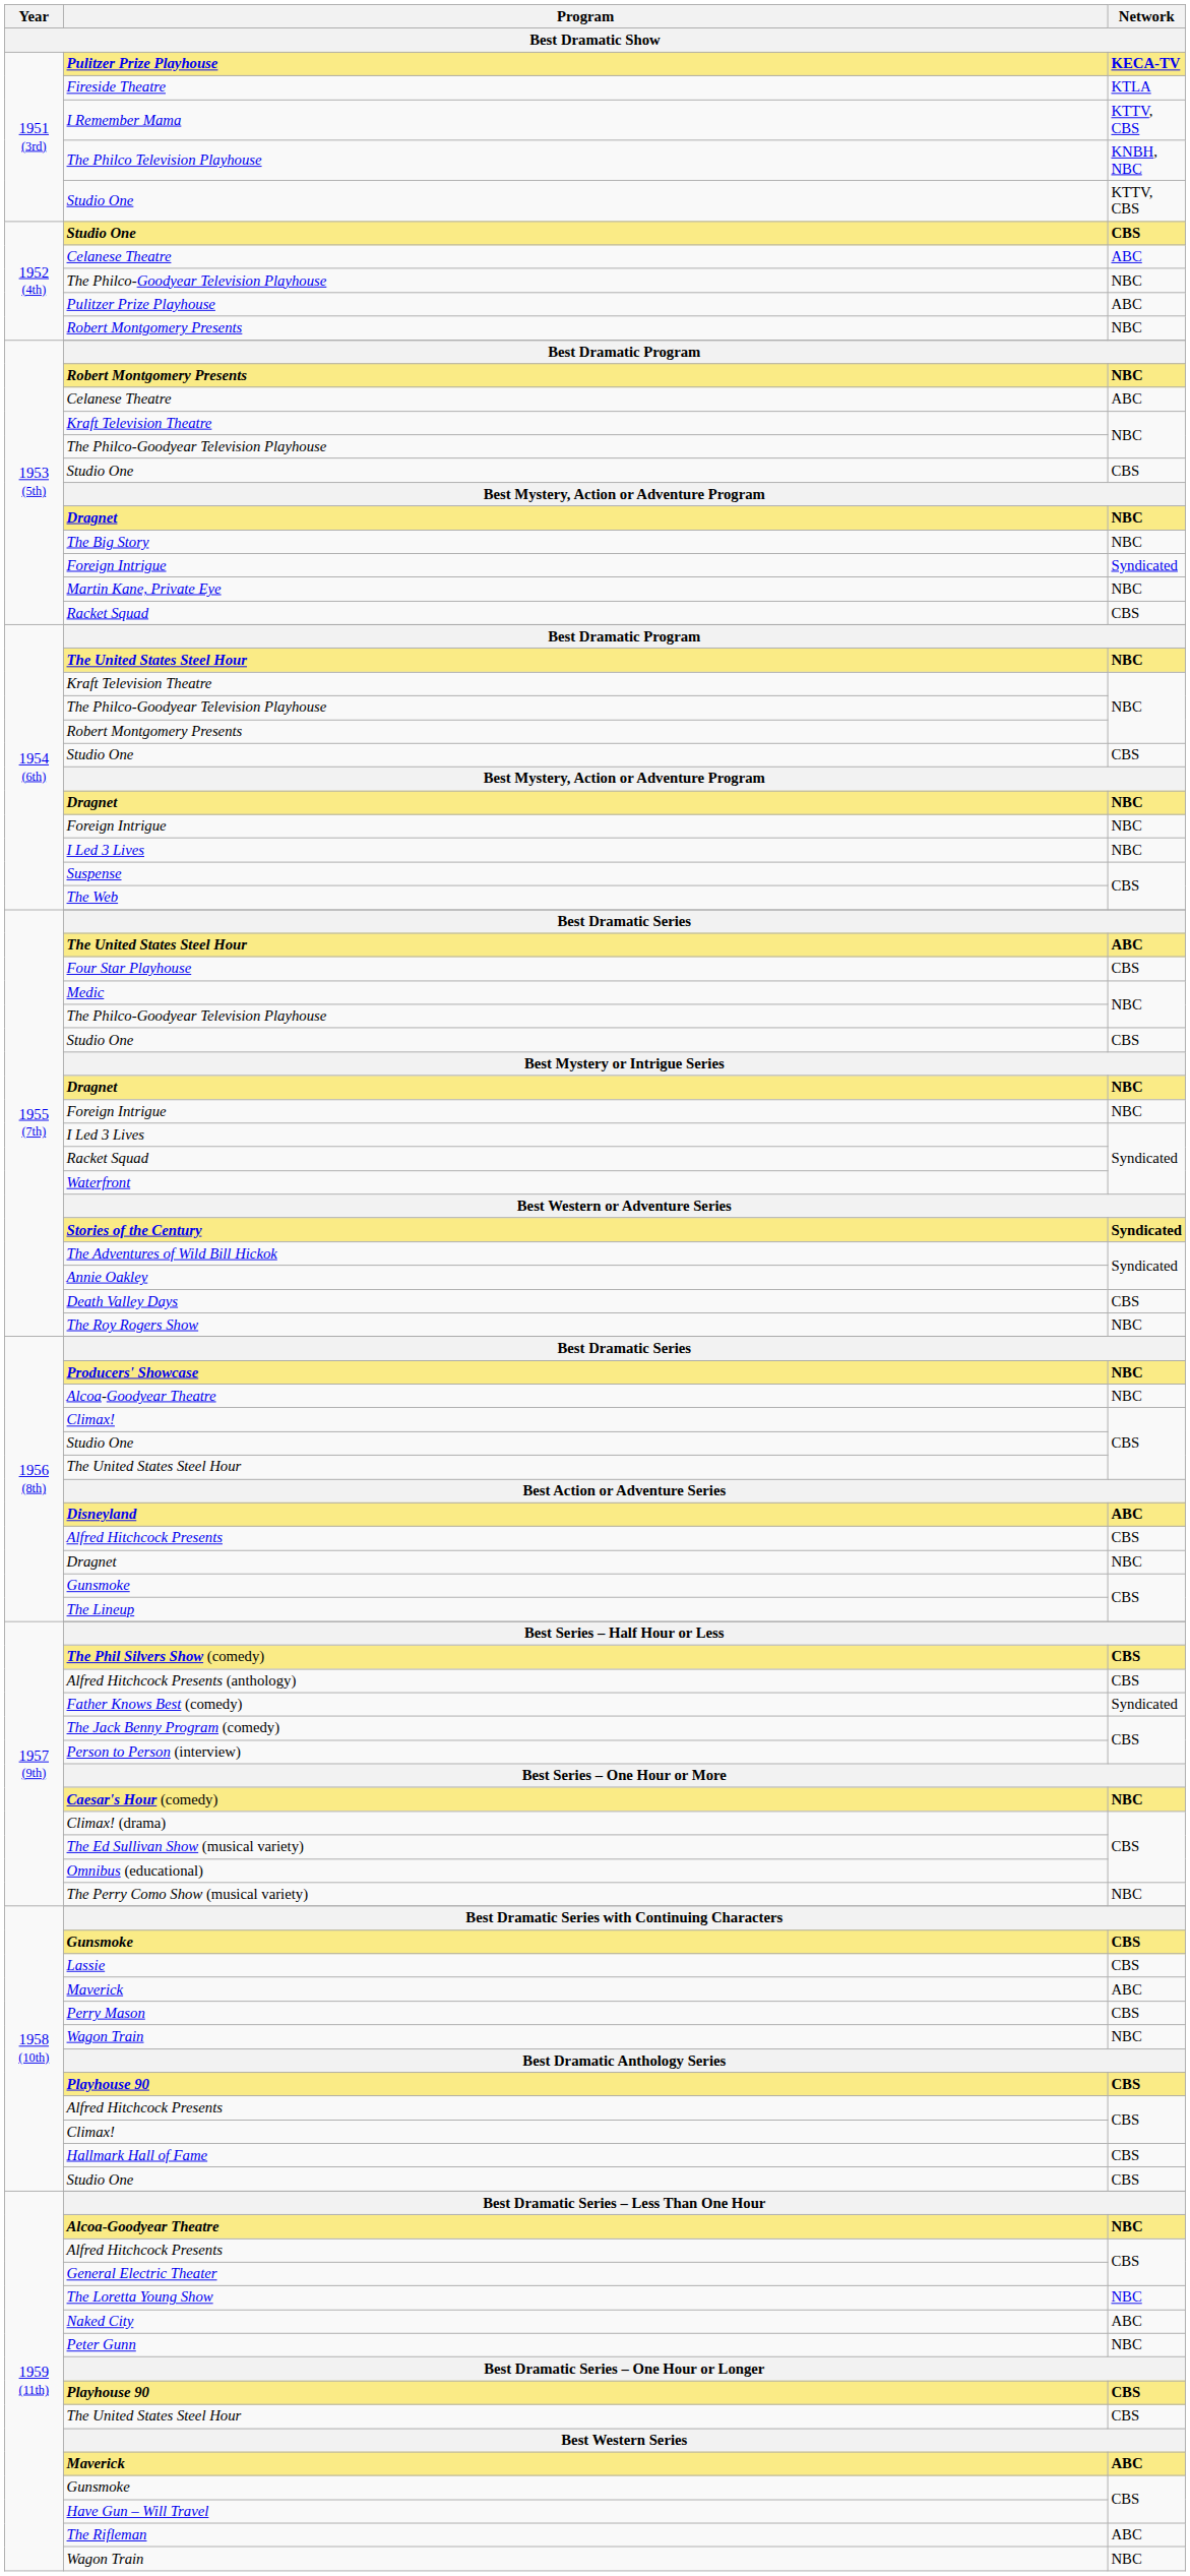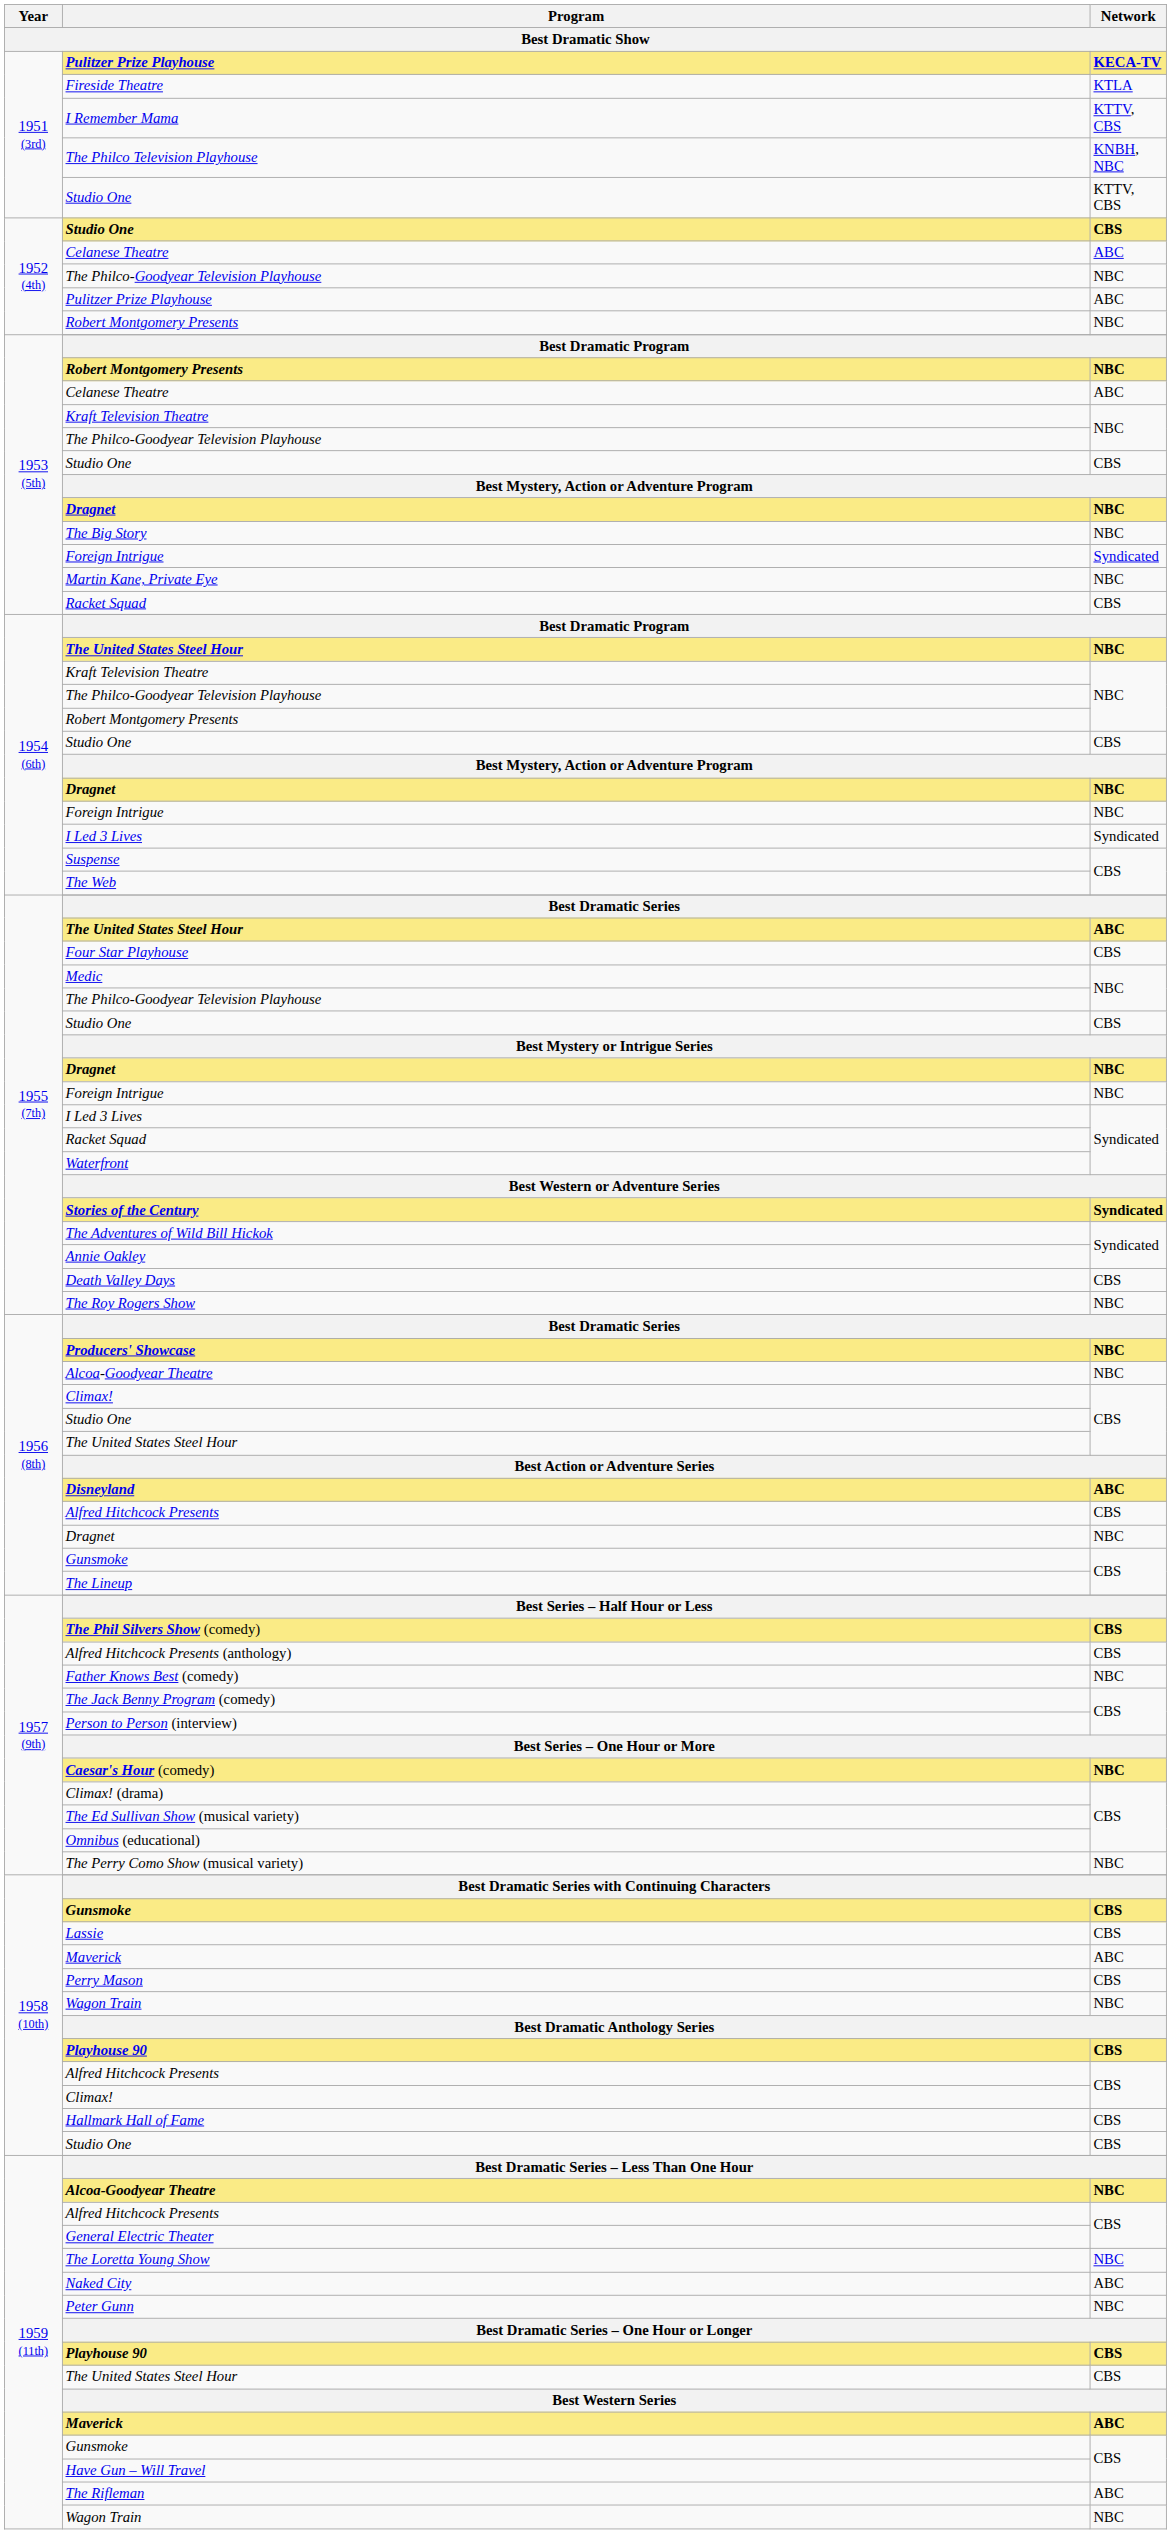 <table class="wikitable" style="width:100%">
 <tr>
 <th width="5%">Year</th>
 <th width="90%">Program</th>
 <th width="5%">Network</th>
 </tr>
 <tr>
 <th colspan="5">Best Dramatic Show</th>
 </tr>
 <tr>
 <td rowspan="5" style="text-align:center"><a href='#'>1951</a><br><small><a href='#'>(3rd)</a></small></td>
 <td style="background:#FAEB86;"><strong><em><a href='#'>Pulitzer Prize Playhouse</a></em></strong></td>
 <td style="background:#FAEB86;"><strong><a href='#'>KECA-TV</a></strong></td>
 </tr>
 <tr>
 <td><em><a href='#'>Fireside Theatre</a></em></td>
 <td><a href='#'>KTLA</a></td>
 </tr>
 <tr>
 <td><em><a href='#'>I Remember Mama</a></em></td>
 <td><a href='#'>KTTV</a>, <a href='#'>CBS</a></td>
 </tr>
 <tr>
 <td><em><a href='#'>The Philco Television Playhouse</a></em></td>
 <td><a href='#'>KNBH</a>, <a href='#'>NBC</a></td>
 </tr>
 <tr>
 <td><em><a href='#'>Studio One</a></em></td>
 <td>KTTV, CBS</td>
 </tr>
 <tr>
 <td rowspan="5" style="text-align:center"><a href='#'>1952</a><br><small><a href='#'>(4th)</a></small><br></td>
 <td style="background:#FAEB86;"><strong><em>Studio One</em></strong></td>
 <td style="background:#FAEB86;"><strong>CBS</strong></td>
 </tr>
 <tr>
 <td><em><a href='#'>Celanese Theatre</a></em></td>
 <td><a href='#'>ABC</a></td>
 </tr>
 <tr>
 <td><em>The Philco-<a href='#'>Goodyear Television Playhouse</a></em></td>
 <td>NBC</td>
 </tr>
 <tr>
 <td><em><a href='#'>Pulitzer Prize Playhouse</a></em></td>
 <td>ABC</td>
 </tr>
 <tr>
 <td><em><a href='#'>Robert Montgomery Presents</a></em></td>
 <td>NBC</td>
 </tr>
 <tr>
 <td rowspan=13 style="text-align:center"><a href='#'>1953</a><br><small><a href='#'>(5th)</a></small><br></td>
 </tr>
 <tr>
 <th colspan="6">Best Dramatic Program</th>
 </tr>
 <tr style="background:#FAEB86;">
 <td><strong><em>Robert Montgomery Presents</em></strong></td>
 <td><strong>NBC</strong></td>
 </tr>
 <tr>
 <td><em>Celanese Theatre</em></td>
 <td>ABC</td>
 </tr>
 <tr>
 <td><em><a href='#'>Kraft Television Theatre</a></em></td>
 <td rowspan="2">NBC</td>
 </tr>
 <tr>
 <td><em>The Philco-Goodyear Television Playhouse</em></td>
 </tr>
 <tr>
 <td><em>Studio One</em></td>
 <td>CBS</td>
 </tr>
 <tr>
 <th colspan="6">Best Mystery, Action or Adventure Program</th>
 </tr>
 <tr style="background:#FAEB86;">
 <td><strong><em><a href='#'>Dragnet</a></em></strong></td>
 <td><strong>NBC</strong></td>
 </tr>
 <tr>
 <td><em><a href='#'>The Big Story</a></em></td>
 <td>NBC</td>
 </tr>
 <tr>
 <td><em><a href='#'>Foreign Intrigue</a></em></td>
 <td><a href='#'>Syndicated</a></td>
 </tr>
 <tr>
 <td><em><a href='#'>Martin Kane, Private Eye</a></em></td>
 <td>NBC</td>
 </tr>
 <tr>
 <td><em><a href='#'>Racket Squad</a></em></td>
 <td>CBS</td>
 </tr>
 <tr>
 <td rowspan=13 style="text-align:center"><a href='#'>1954</a><br><small><a href='#'>(6th)</a></small><br></td>
 </tr>
 <tr>
 <th colspan="6">Best Dramatic Program</th>
 </tr>
 <tr style="background:#FAEB86;">
 <td><strong><em><a href='#'>The United States Steel Hour</a></em></strong></td>
 <td><strong>NBC</strong></td>
 </tr>
 <tr>
 <td><em>Kraft Television Theatre</em></td>
 <td rowspan="3">NBC</td>
 </tr>
 <tr>
 <td><em>The Philco-Goodyear Television Playhouse</em></td>
 </tr>
 <tr>
 <td><em>Robert Montgomery Presents</em></td>
 </tr>
 <tr>
 <td><em>Studio One</em></td>
 <td>CBS</td>
 </tr>
 <tr>
 <th colspan="6">Best Mystery, Action or Adventure Program</th>
 </tr>
 <tr style="background:#FAEB86;">
 <td><strong><em>Dragnet</em></strong></td>
 <td><strong>NBC</strong></td>
 </tr>
 <tr>
 <td><em>Foreign Intrigue</em></td>
 <td>NBC</td>
 </tr>
 <tr>
 <td><em><a href='#'>I Led 3 Lives</a></em></td>
-<td>NBC</td>
+<td>Syndicated</td>
 </tr>
 <tr>
 <td><em><a href='#'>Suspense</a></em></td>
 <td rowspan=2>CBS</td>
 </tr>
 <tr>
 <td><em><a href='#'>The Web</a></em></td>
 </tr>
 <tr>
 <td rowspan=19 style="text-align:center"><a href='#'>1955</a><br><small><a href='#'>(7th)</a></small><br></td>
 </tr>
 <tr>
 <th colspan="6">Best Dramatic Series</th>
 </tr>
 <tr style="background:#FAEB86;">
 <td><strong><em>The United States Steel Hour</em></strong></td>
 <td><strong>ABC</strong></td>
 </tr>
 <tr>
 <td><em><a href='#'>Four Star Playhouse</a></em></td>
 <td>CBS</td>
 </tr>
 <tr>
 <td><em><a href='#'>Medic</a></em></td>
 <td rowspan="2">NBC</td>
 </tr>
 <tr>
 <td><em>The Philco-Goodyear Television Playhouse</em></td>
 </tr>
 <tr>
 <td><em>Studio One</em></td>
 <td>CBS</td>
 </tr>
 <tr>
 <th colspan="6">Best Mystery or Intrigue Series</th>
 </tr>
 <tr style="background:#FAEB86;">
 <td><strong><em>Dragnet</em></strong></td>
 <td><strong>NBC</strong></td>
 </tr>
 <tr>
 <td><em>Foreign Intrigue</em></td>
 <td>NBC</td>
 </tr>
 <tr>
 <td><em>I Led 3 Lives</em></td>
 <td rowspan=3>Syndicated</td>
 </tr>
 <tr>
 <td><em>Racket Squad</em></td>
 </tr>
 <tr>
 <td><em><a href='#'>Waterfront</a></em></td>
 </tr>
 <tr>
 <th colspan="6">Best Western or Adventure Series</th>
 </tr>
 <tr style="background:#FAEB86;">
 <td><strong><em><a href='#'>Stories of the Century</a></em></strong></td>
 <td><strong>Syndicated</strong></td>
 </tr>
 <tr>
 <td><em><a href='#'>The Adventures of Wild Bill Hickok</a></em></td>
 <td rowspan=2>Syndicated</td>
 </tr>
 <tr>
 <td><em><a href='#'>Annie Oakley</a></em></td>
 </tr>
 <tr>
 <td><em><a href='#'>Death Valley Days</a></em></td>
 <td>CBS</td>
 </tr>
 <tr>
 <td><em><a href='#'>The Roy Rogers Show</a></em></td>
 <td>NBC</td>
 </tr>
 <tr>
 <td rowspan=13 style="text-align:center"><a href='#'>1956</a><br><small><a href='#'>(8th)</a></small><br></td>
 </tr>
 <tr>
 <th colspan="6">Best Dramatic Series</th>
 </tr>
 <tr style="background:#FAEB86;">
 <td><strong><em><a href='#'>Producers' Showcase</a></em></strong></td>
 <td><strong>NBC</strong></td>
 </tr>
 <tr>
 <td><em><a href='#'>Alcoa</a>-<a href='#'>Goodyear Theatre</a></em></td>
 <td>NBC</td>
 </tr>
 <tr>
 <td><em><a href='#'>Climax!</a></em></td>
 <td rowspan="3">CBS</td>
 </tr>
 <tr>
 <td><em>Studio One</em></td>
 </tr>
 <tr>
 <td><em>The United States Steel Hour</em></td>
 </tr>
 <tr>
 <th colspan="6">Best Action or Adventure Series</th>
 </tr>
 <tr style="background:#FAEB86;">
 <td><strong><em><a href='#'>Disneyland</a></em></strong></td>
 <td style="background:#FAEB86;"><strong>ABC</strong></td>
 </tr>
 <tr>
 <td><em><a href='#'>Alfred Hitchcock Presents</a></em></td>
 <td>CBS</td>
 </tr>
 <tr>
 <td><em>Dragnet</em></td>
 <td>NBC</td>
 </tr>
 <tr>
 <td><em><a href='#'>Gunsmoke</a></em></td>
 <td rowspan=2>CBS</td>
 </tr>
 <tr>
 <td><em><a href='#'>The Lineup</a></em></td>
 </tr>
 <tr>
 <td rowspan=13 style="text-align:center"><a href='#'>1957</a><br><small><a href='#'>(9th)</a></small><br></td>
 </tr>
 <tr>
 <th colspan="6">Best Series – Half Hour or Less</th>
 </tr>
 <tr style="background:#FAEB86;">
 <td><strong><em><a href='#'>The Phil Silvers Show</a></em></strong> (comedy)</td>
 <td style="background:#FAEB86;"><strong>CBS</strong></td>
 </tr>
 <tr>
 <td><em>Alfred Hitchcock Presents</em> (anthology)</td>
 <td>CBS</td>
 </tr>
 <tr>
 <td><em><a href='#'>Father Knows Best</a></em> (comedy)</td>
-<td>Syndicated</td>
+<td>NBC</td>
 </tr>
 <tr>
 <td><em><a href='#'>The Jack Benny Program</a></em> (comedy)</td>
 <td rowspan=2>CBS</td>
 </tr>
 <tr>
 <td><em><a href='#'>Person to Person</a></em> (interview)</td>
 </tr>
 <tr>
 <th colspan="6">Best Series – One Hour or More</th>
 </tr>
 <tr style="background:#FAEB86;">
 <td><strong><em><a href='#'>Caesar's Hour</a></em></strong> (comedy)</td>
 <td style="background:#FAEB86;"><strong>NBC</strong></td>
 </tr>
 <tr>
 <td><em>Climax!</em> (drama)</td>
 <td rowspan="3">CBS</td>
 </tr>
 <tr>
 <td><em><a href='#'>The Ed Sullivan Show</a></em> (musical variety)</td>
 </tr>
 <tr>
 <td><em><a href='#'>Omnibus</a></em> (educational)</td>
 </tr>
 <tr>
 <td><em>The Perry Como Show</em> (musical variety)</td>
 <td>NBC</td>
 </tr>
 <tr>
 <td rowspan=13 style="text-align:center"><a href='#'>1958</a><br><small><a href='#'>(10th)</a></small><br></td>
 </tr>
 <tr>
 <th colspan="6">Best Dramatic Series with Continuing Characters</th>
 </tr>
 <tr style="background:#FAEB86;">
 <td><strong><em>Gunsmoke</em></strong></td>
 <td style="background:#FAEB86;"><strong>CBS</strong></td>
 </tr>
 <tr>
 <td><em><a href='#'>Lassie</a></em></td>
 <td>CBS</td>
 </tr>
 <tr>
 <td><em><a href='#'>Maverick</a></em></td>
 <td>ABC</td>
 </tr>
 <tr>
 <td><em><a href='#'>Perry Mason</a></em></td>
 <td>CBS</td>
 </tr>
 <tr>
 <td><em><a href='#'>Wagon Train</a></em></td>
 <td>NBC</td>
 </tr>
 <tr>
 <th colspan="6">Best Dramatic Anthology Series</th>
 </tr>
 <tr style="background:#FAEB86;">
 <td><strong><em><a href='#'>Playhouse 90</a></em></strong></td>
 <td style="background:#FAEB86;"><strong>CBS</strong></td>
 </tr>
 <tr>
 <td><em>Alfred Hitchcock Presents</em></td>
 <td rowspan="2">CBS</td>
 </tr>
 <tr>
 <td><em>Climax!</em></td>
 </tr>
 <tr>
 <td><em><a href='#'>Hallmark Hall of Fame</a></em></td>
 <td>CBS</td>
 </tr>
 <tr>
 <td><em>Studio One</em></td>
 <td>CBS</td>
 </tr>
 <tr>
 <td rowspan=17 style="text-align:center"><a href='#'>1959</a><br><small><a href='#'>(11th)</a></small><br></td>
 </tr>
 <tr>
 <th colspan="6">Best Dramatic Series – Less Than One Hour</th>
 </tr>
 <tr>
 <td style="background:#FAEB86;"><strong><em>Alcoa-Goodyear Theatre</em></strong></td>
 <td style="background:#FAEB86;"><strong>NBC</strong></td>
 </tr>
 <tr>
 <td><em>Alfred Hitchcock Presents</em></td>
 <td rowspan="2">CBS</td>
 </tr>
 <tr>
 <td><em><a href='#'>General Electric Theater</a></em></td>
 </tr>
 <tr>
 <td><em><a href='#'>The Loretta Young Show</a></em></td>
 <td><a href='#'>NBC</a></td>
 </tr>
 <tr>
 <td><em><a href='#'>Naked City</a></em></td>
 <td>ABC</td>
 </tr>
 <tr>
 <td><em><a href='#'>Peter Gunn</a></em></td>
 <td>NBC</td>
 </tr>
 <tr>
 <th colspan="6">Best Dramatic Series – One Hour or Longer</th>
 </tr>
 <tr style="background:#FAEB86;">
 <td><strong><em>Playhouse 90</em></strong></td>
 <td style="background:#FAEB86;"><strong>CBS</strong></td>
 </tr>
 <tr>
 <td><em>The United States Steel Hour</em></td>
 <td>CBS</td>
 </tr>
 <tr>
 <th colspan="6">Best Western Series</th>
 </tr>
 <tr style="background:#FAEB86;">
 <td><strong><em>Maverick</em></strong></td>
 <td><strong>ABC</strong></td>
 </tr>
 <tr>
 <td><em>Gunsmoke</em></td>
 <td rowspan=2>CBS</td>
 </tr>
 <tr>
 <td><em><a href='#'>Have Gun – Will Travel</a></em></td>
 </tr>
 <tr>
 <td><em><a href='#'>The Rifleman</a></em></td>
 <td>ABC</td>
 </tr>
 <tr>
 <td><em>Wagon Train</em></td>
 <td>NBC</td>
 </tr>
 </table>
